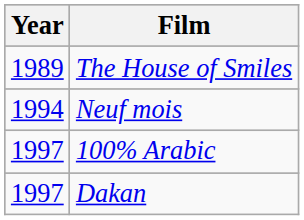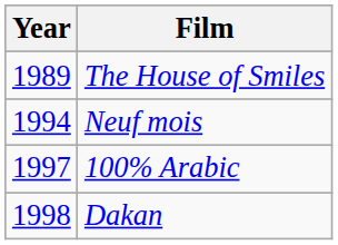 <table class="wikitable" border="1">
 <tr>
 <th>Year</th>
 <th>Film</th>
 </tr>
 <tr>
 <td><a href='#'>1989</a></td>
 <td><em><a href='#'>The House of Smiles</a></em></td>
 </tr>
 <tr>
 <td><a href='#'>1994</a></td>
 <td><em><a href='#'>Neuf mois</a></em></td>
 </tr>
 <tr>
 <td><a href='#'>1997</a></td>
 <td><em><a href='#'>100% Arabic</a></em></td>
 </tr>
 <tr>
-<td><a href='#'>1997</a></td>
+<td><a href='#'>1998</a></td>
 <td><em><a href='#'>Dakan</a></em></td>
 </tr>
 </table>
